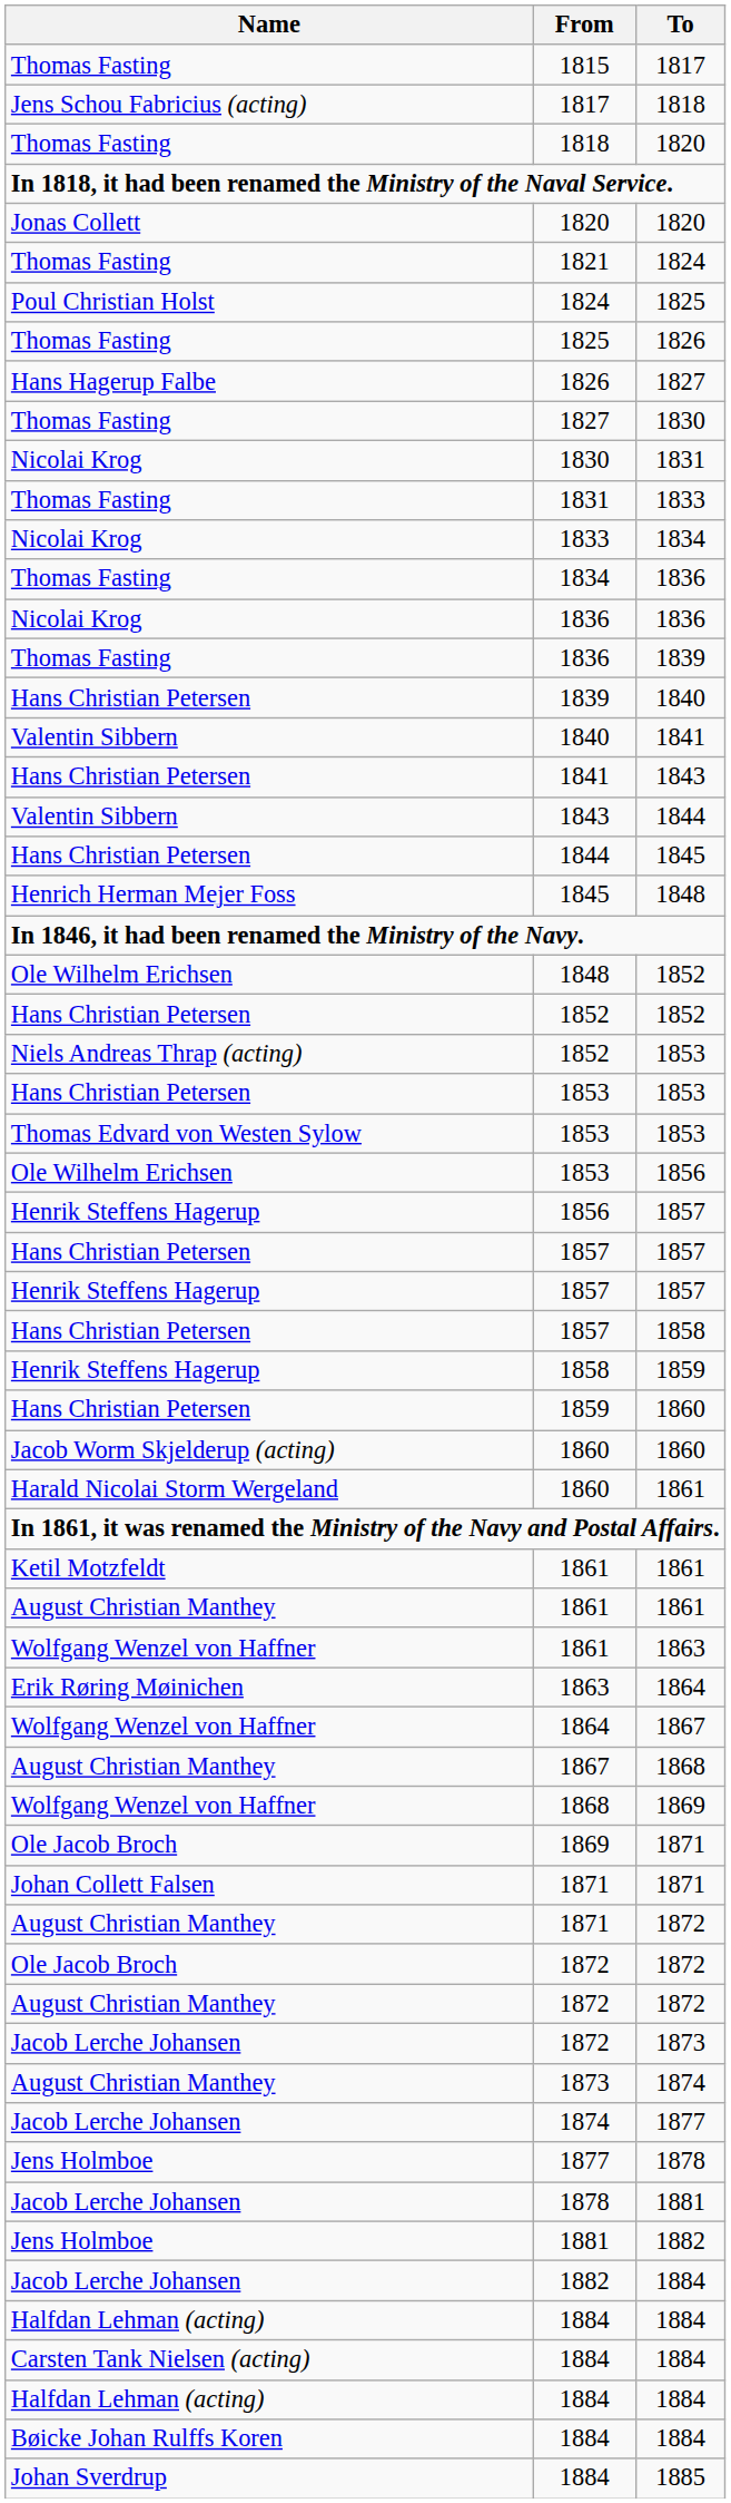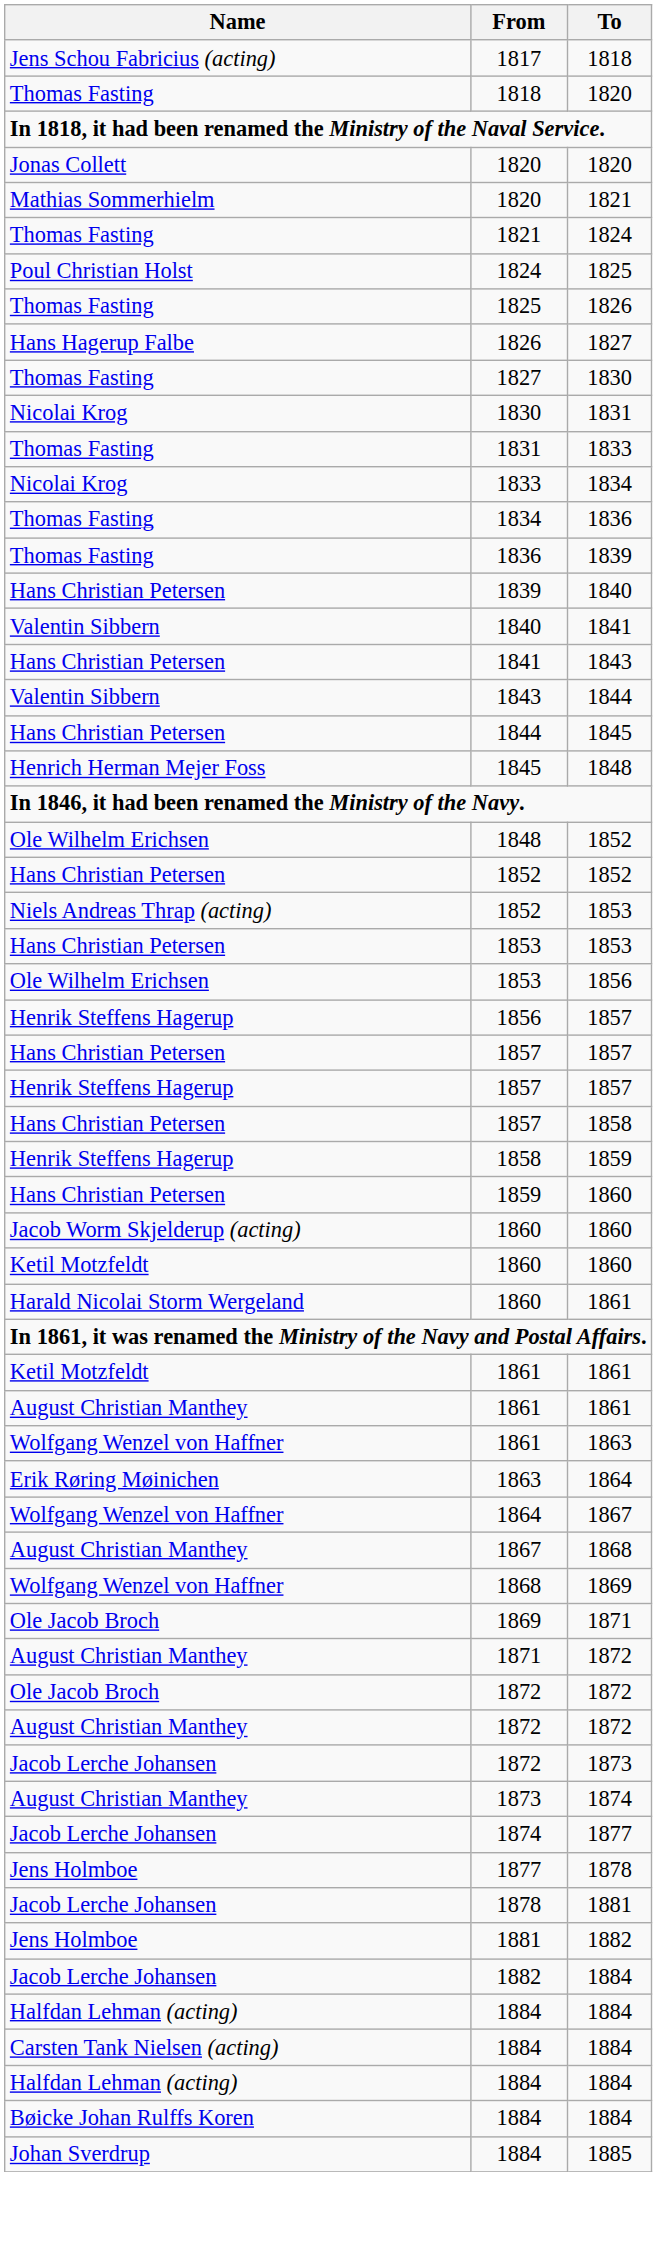 <table class="wikitable">
 <tr>
 <th>Name</th>
 <th>From</th>
 <th>To</th>
-</tr>
-<tr>
-<td><a href='#'>Thomas Fasting</a></td>
-<td align="center">1815</td>
-<td align="center">1817</td>
 </tr>
 <tr>
 <td><a href='#'>Jens Schou Fabricius</a> <em>(acting)</em></td>
 <td align="center">1817</td>
 <td align="center">1818</td>
 </tr>
 <tr>
 <td><a href='#'>Thomas Fasting</a></td>
 <td align="center">1818</td>
 <td align="center">1820</td>
 </tr>
 <tr>
 <td Colspan=3><strong>In 1818, it had been renamed the <em>Ministry of the Naval Service</em>.</strong></td>
 </tr>
 <tr>
 <td><a href='#'>Jonas Collett</a></td>
 <td align="center">1820</td>
 <td align="center">1820</td>
+</tr>
+<tr>
+<td><a href='#'>Mathias Sommerhielm</a></td>
+<td align="center">1820</td>
+<td align="center">1821</td>
 </tr>
 <tr>
 <td><a href='#'>Thomas Fasting</a></td>
 <td align="center">1821</td>
 <td align="center">1824</td>
 </tr>
 <tr>
 <td><a href='#'>Poul Christian Holst</a></td>
 <td align="center">1824</td>
 <td align="center">1825</td>
 </tr>
 <tr>
 <td><a href='#'>Thomas Fasting</a></td>
 <td align="center">1825</td>
 <td align="center">1826</td>
 </tr>
 <tr>
 <td><a href='#'>Hans Hagerup Falbe</a></td>
 <td align="center">1826</td>
 <td align="center">1827</td>
 </tr>
 <tr>
 <td><a href='#'>Thomas Fasting</a></td>
 <td align="center">1827</td>
 <td align="center">1830</td>
 </tr>
 <tr>
 <td><a href='#'>Nicolai Krog</a></td>
 <td align="center">1830</td>
 <td align="center">1831</td>
 </tr>
 <tr>
 <td><a href='#'>Thomas Fasting</a></td>
 <td align="center">1831</td>
 <td align="center">1833</td>
 </tr>
 <tr>
 <td><a href='#'>Nicolai Krog</a></td>
 <td align="center">1833</td>
 <td align="center">1834</td>
 </tr>
 <tr>
 <td><a href='#'>Thomas Fasting</a></td>
 <td align="center">1834</td>
-<td align="center">1836</td>
-</tr>
-<tr>
-<td><a href='#'>Nicolai Krog</a></td>
-<td align="center">1836</td>
 <td align="center">1836</td>
 </tr>
 <tr>
 <td><a href='#'>Thomas Fasting</a></td>
 <td align="center">1836</td>
 <td align="center">1839</td>
 </tr>
 <tr>
 <td><a href='#'>Hans Christian Petersen</a></td>
 <td align="center">1839</td>
 <td align="center">1840</td>
 </tr>
 <tr>
 <td><a href='#'>Valentin Sibbern</a></td>
 <td align="center">1840</td>
 <td align="center">1841</td>
 </tr>
 <tr>
 <td><a href='#'>Hans Christian Petersen</a></td>
 <td align="center">1841</td>
 <td align="center">1843</td>
 </tr>
 <tr>
 <td><a href='#'>Valentin Sibbern</a></td>
 <td align="center">1843</td>
 <td align="center">1844</td>
 </tr>
 <tr>
 <td><a href='#'>Hans Christian Petersen</a></td>
 <td align="center">1844</td>
 <td align="center">1845</td>
 </tr>
 <tr>
 <td><a href='#'>Henrich Herman Mejer Foss</a></td>
 <td align="center">1845</td>
 <td align="center">1848</td>
 </tr>
 <tr>
 <td Colspan=3><strong>In 1846, it had been renamed the <em>Ministry of the Navy</em>.</strong></td>
 </tr>
 <tr>
 <td><a href='#'>Ole Wilhelm Erichsen</a></td>
 <td align="center">1848</td>
 <td align="center">1852</td>
 </tr>
 <tr>
 <td><a href='#'>Hans Christian Petersen</a></td>
 <td align="center">1852</td>
 <td align="center">1852</td>
 </tr>
 <tr>
 <td><a href='#'>Niels Andreas Thrap</a> <em>(acting)</em></td>
 <td align="center">1852</td>
 <td align="center">1853</td>
 </tr>
 <tr>
 <td><a href='#'>Hans Christian Petersen</a></td>
 <td align="center">1853</td>
 <td align="center">1853</td>
 </tr>
 <tr>
-<td><a href='#'>Thomas Edvard von Westen Sylow</a></td>
-<td align="center">1853</td>
-<td align="center">1853</td>
-</tr>
-<tr>
 <td><a href='#'>Ole Wilhelm Erichsen</a></td>
 <td align="center">1853</td>
 <td align="center">1856</td>
 </tr>
 <tr>
 <td><a href='#'>Henrik Steffens Hagerup</a></td>
 <td align="center">1856</td>
 <td align="center">1857</td>
 </tr>
 <tr>
 <td><a href='#'>Hans Christian Petersen</a></td>
 <td align="center">1857</td>
 <td align="center">1857</td>
 </tr>
 <tr>
 <td><a href='#'>Henrik Steffens Hagerup</a></td>
 <td align="center">1857</td>
 <td align="center">1857</td>
 </tr>
 <tr>
 <td><a href='#'>Hans Christian Petersen</a></td>
 <td align="center">1857</td>
 <td align="center">1858</td>
 </tr>
 <tr>
 <td><a href='#'>Henrik Steffens Hagerup</a></td>
 <td align="center">1858</td>
 <td align="center">1859</td>
 </tr>
 <tr>
 <td><a href='#'>Hans Christian Petersen</a></td>
 <td align="center">1859</td>
 <td align="center">1860</td>
 </tr>
 <tr>
 <td><a href='#'>Jacob Worm Skjelderup</a> <em>(acting)</em></td>
+<td align="center">1860</td>
+<td align="center">1860</td>
+</tr>
+<tr>
+<td><a href='#'>Ketil Motzfeldt</a></td>
 <td align="center">1860</td>
 <td align="center">1860</td>
 </tr>
 <tr>
 <td><a href='#'>Harald Nicolai Storm Wergeland</a></td>
 <td align="center">1860</td>
 <td align="center">1861</td>
 </tr>
 <tr>
 <td Colspan=3><strong>In 1861, it was renamed the <em>Ministry of the Navy and Postal Affairs</em>.</strong></td>
 </tr>
 <tr>
 <td><a href='#'>Ketil Motzfeldt</a></td>
 <td align="center">1861</td>
 <td align="center">1861</td>
 </tr>
 <tr>
 <td><a href='#'>August Christian Manthey</a></td>
 <td align="center">1861</td>
 <td align="center">1861</td>
 </tr>
 <tr>
 <td><a href='#'>Wolfgang Wenzel von Haffner</a></td>
 <td align="center">1861</td>
 <td align="center">1863</td>
 </tr>
 <tr>
 <td><a href='#'>Erik Røring Møinichen</a></td>
 <td align="center">1863</td>
 <td align="center">1864</td>
 </tr>
 <tr>
 <td><a href='#'>Wolfgang Wenzel von Haffner</a></td>
 <td align="center">1864</td>
 <td align="center">1867</td>
 </tr>
 <tr>
 <td><a href='#'>August Christian Manthey</a></td>
 <td align="center">1867</td>
 <td align="center">1868</td>
 </tr>
 <tr>
 <td><a href='#'>Wolfgang Wenzel von Haffner</a></td>
 <td align="center">1868</td>
 <td align="center">1869</td>
 </tr>
 <tr>
 <td><a href='#'>Ole Jacob Broch</a></td>
 <td align="center">1869</td>
-<td align="center">1871</td>
-</tr>
-<tr>
-<td><a href='#'>Johan Collett Falsen</a></td>
-<td align="center">1871</td>
 <td align="center">1871</td>
 </tr>
 <tr>
 <td><a href='#'>August Christian Manthey</a></td>
 <td align="center">1871</td>
 <td align="center">1872</td>
 </tr>
 <tr>
 <td><a href='#'>Ole Jacob Broch</a></td>
 <td align="center">1872</td>
 <td align="center">1872</td>
 </tr>
 <tr>
 <td><a href='#'>August Christian Manthey</a></td>
 <td align="center">1872</td>
 <td align="center">1872</td>
 </tr>
 <tr>
 <td><a href='#'>Jacob Lerche Johansen</a></td>
 <td align="center">1872</td>
 <td align="center">1873</td>
 </tr>
 <tr>
 <td><a href='#'>August Christian Manthey</a></td>
 <td align="center">1873</td>
 <td align="center">1874</td>
 </tr>
 <tr>
 <td><a href='#'>Jacob Lerche Johansen</a></td>
 <td align="center">1874</td>
 <td align="center">1877</td>
 </tr>
 <tr>
 <td><a href='#'>Jens Holmboe</a></td>
 <td align="center">1877</td>
 <td align="center">1878</td>
 </tr>
 <tr>
 <td><a href='#'>Jacob Lerche Johansen</a></td>
 <td align="center">1878</td>
 <td align="center">1881</td>
 </tr>
 <tr>
 <td><a href='#'>Jens Holmboe</a></td>
 <td align="center">1881</td>
 <td align="center">1882</td>
 </tr>
 <tr>
 <td><a href='#'>Jacob Lerche Johansen</a></td>
 <td align="center">1882</td>
 <td align="center">1884</td>
 </tr>
 <tr>
 <td><a href='#'>Halfdan Lehman</a> <em>(acting)</em></td>
 <td align="center">1884</td>
 <td align="center">1884</td>
 </tr>
 <tr>
 <td><a href='#'>Carsten Tank Nielsen</a> <em>(acting)</em></td>
 <td align="center">1884</td>
 <td align="center">1884</td>
 </tr>
 <tr>
 <td><a href='#'>Halfdan Lehman</a> <em>(acting)</em></td>
 <td align="center">1884</td>
 <td align="center">1884</td>
 </tr>
 <tr>
 <td><a href='#'>Bøicke Johan Rulffs Koren</a></td>
 <td align="center">1884</td>
 <td align="center">1884</td>
 </tr>
 <tr>
 <td><a href='#'>Johan Sverdrup</a></td>
 <td align="center">1884</td>
 <td align="center">1885</td>
 </tr>
 </table>
